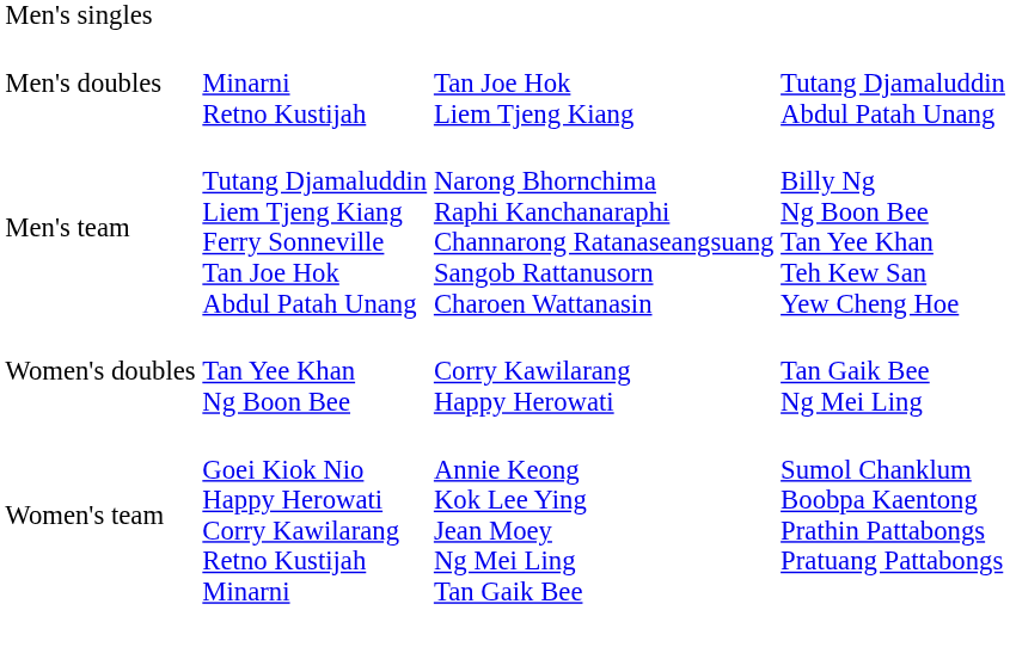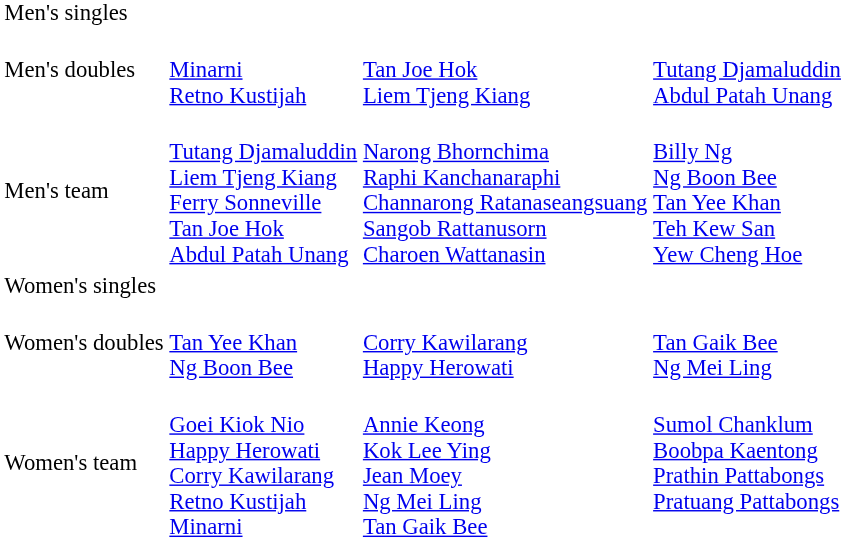 <table>
 <tr>
 <td>Men's singles<br></td>
 <td></td>
 <td></td>
 <td></td>
 </tr>
 <tr>
 <td>Men's doubles<br></td>
 <td><br><a href='#'>Minarni</a><br><a href='#'>Retno Kustijah</a></td>
 <td><br><a href='#'>Tan Joe Hok</a><br><a href='#'>Liem Tjeng Kiang</a></td>
 <td><br><a href='#'>Tutang Djamaluddin</a><br><a href='#'>Abdul Patah Unang</a></td>
 </tr>
 <tr>
 <td>Men's team<br></td>
 <td><br><a href='#'>Tutang Djamaluddin</a><br><a href='#'>Liem Tjeng Kiang</a><br><a href='#'>Ferry Sonneville</a><br><a href='#'>Tan Joe Hok</a><br><a href='#'>Abdul Patah Unang</a></td>
 <td><br><a href='#'>Narong Bhornchima</a><br><a href='#'>Raphi Kanchanaraphi</a><br><a href='#'>Channarong Ratanaseangsuang</a><br><a href='#'>Sangob Rattanusorn</a><br><a href='#'>Charoen Wattanasin</a></td>
 <td><br><a href='#'>Billy Ng</a><br><a href='#'>Ng Boon Bee</a><br><a href='#'>Tan Yee Khan</a><br><a href='#'>Teh Kew San</a><br><a href='#'>Yew Cheng Hoe</a></td>
 </tr>
 <tr>
+<td>Women's singles<br></td>
+<td></td>
+<td></td>
+<td></td>
+</tr>
+<tr>
 <td>Women's doubles<br></td>
 <td><br><a href='#'>Tan Yee Khan</a><br><a href='#'>Ng Boon Bee</a></td>
 <td><br><a href='#'>Corry Kawilarang</a><br><a href='#'>Happy Herowati</a></td>
 <td><br><a href='#'>Tan Gaik Bee</a><br><a href='#'>Ng Mei Ling</a></td>
 </tr>
 <tr>
 <td>Women's team<br></td>
 <td><br><a href='#'>Goei Kiok Nio</a><br><a href='#'>Happy Herowati</a><br><a href='#'>Corry Kawilarang</a><br><a href='#'>Retno Kustijah</a><br><a href='#'>Minarni</a></td>
 <td><br><a href='#'>Annie Keong</a><br><a href='#'>Kok Lee Ying</a><br><a href='#'>Jean Moey</a><br><a href='#'>Ng Mei Ling</a><br><a href='#'>Tan Gaik Bee</a></td>
 <td valign=top><br><a href='#'>Sumol Chanklum</a><br><a href='#'>Boobpa Kaentong</a><br><a href='#'>Prathin Pattabongs</a><br><a href='#'>Pratuang Pattabongs</a></td>
 </tr>
 </table>
